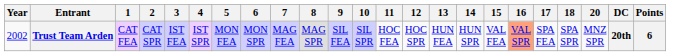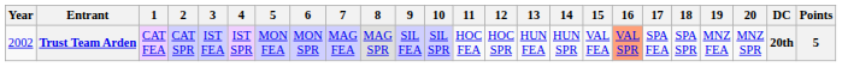 <table class="wikitable" style="text-align:center; font-size:85%">
 <tr>
 <th>Year</th>
 <th>Entrant</th>
 <th>1</th>
 <th>2</th>
 <th>3</th>
 <th>4</th>
 <th>5</th>
 <th>6</th>
 <th>7</th>
 <th>8</th>
 <th>9</th>
 <th>10</th>
 <th>11</th>
 <th>12</th>
 <th>13</th>
 <th>14</th>
 <th>15</th>
 <th>16</th>
 <th>17</th>
 <th>18</th>
+<th>19</th>
 <th>20</th>
 <th>DC</th>
 <th>Points</th>
 </tr>
 <tr>
 <td><a href='#'>2002</a></td>
 <th nowrap><a href='#'>Trust Team Arden</a></th>
 <td style="background:#EFCFFF;"><a href='#'>CAT<br>FEA</a><br></td>
 <td style="background:#CFCFFF;"><a href='#'>CAT<br>SPR</a><br></td>
 <td style="background:#CFCFFF;"><a href='#'>IST<br>FEA</a><br></td>
 <td style="background:#EFCFFF;"><a href='#'>IST<br>SPR</a><br></td>
 <td style="background:#CFCFFF;"><a href='#'>MON<br>FEA</a><br></td>
 <td style="background:#CFCFFF;"><a href='#'>MON<br>SPR</a><br></td>
 <td style="background:#CFCFFF;"><a href='#'>MAG<br>FEA</a><br></td>
 <td style="background:#DFDFDF;"><a href='#'>MAG<br>SPR</a><br></td>
 <td style="background:#CFCFFF;"><a href='#'>SIL<br>FEA</a><br></td>
 <td style="background:#CFCFFF;"><a href='#'>SIL<br>SPR</a><br></td>
 <td><a href='#'>HOC<br>FEA</a></td>
 <td><a href='#'>HOC<br>SPR</a></td>
 <td><a href='#'>HUN<br>FEA</a></td>
 <td><a href='#'>HUN<br>SPR</a></td>
 <td><a href='#'>VAL<br>FEA</a></td>
 <td style="background: lightsalmon;"><a href='#'>VAL<br>SPR</a></td>
 <td><a href='#'>SPA<br>FEA</a></td>
 <td><a href='#'>SPA<br>SPR</a></td>
+<td><a href='#'>MNZ<br>FEA</a></td>
 <td><a href='#'>MNZ<br>SPR</a></td>
 <th>20th</th>
-<th>6</th>
+<th>5</th>
 </tr>
 </table>
